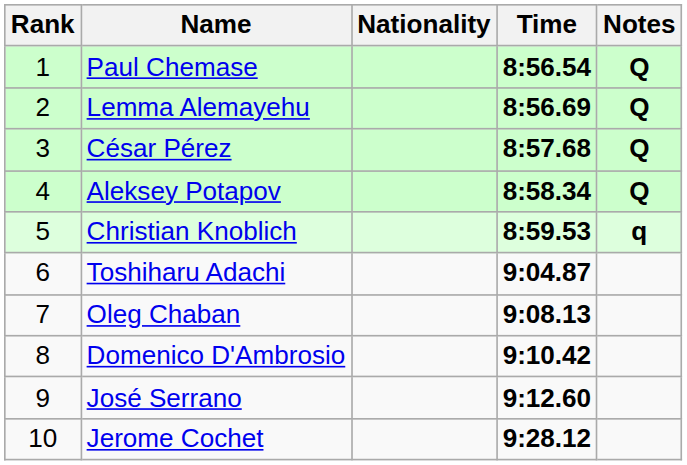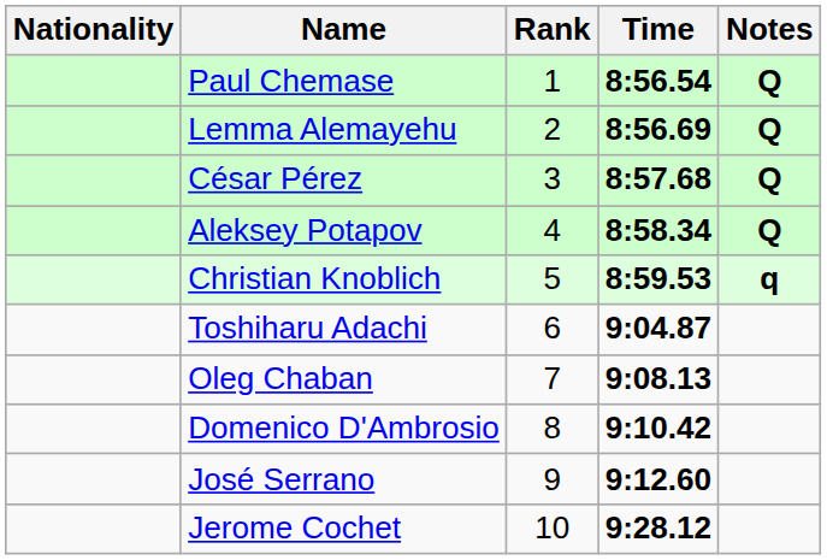 <table class="wikitable sortable" style="text-align:center">
 <tr>
+<th>Nationality</th>
+<th>Name</th>
 <th>Rank</th>
-<th>Name</th>
-<th>Nationality</th>
 <th>Time</th>
 <th>Notes</th>
 </tr>
 <tr bgcolor=ccffcc>
+<td align=left></td>
+<td align=left><a href='#'>Paul Chemase</a></td>
 <td>1</td>
-<td align=left><a href='#'>Paul Chemase</a></td>
-<td align=left></td>
 <td><strong>8:56.54</strong></td>
 <td><strong>Q</strong></td>
 </tr>
 <tr bgcolor=ccffcc>
+<td align=left></td>
+<td align=left><a href='#'>Lemma Alemayehu</a></td>
 <td>2</td>
-<td align=left><a href='#'>Lemma Alemayehu</a></td>
-<td align=left></td>
 <td><strong>8:56.69</strong></td>
 <td><strong>Q</strong></td>
 </tr>
 <tr bgcolor=ccffcc>
+<td align=left></td>
+<td align=left><a href='#'>César Pérez</a></td>
 <td>3</td>
-<td align=left><a href='#'>César Pérez</a></td>
-<td align=left></td>
 <td><strong>8:57.68</strong></td>
 <td><strong>Q</strong></td>
 </tr>
 <tr bgcolor=ccffcc>
+<td align=left></td>
+<td align=left><a href='#'>Aleksey Potapov</a></td>
 <td>4</td>
-<td align=left><a href='#'>Aleksey Potapov</a></td>
-<td align=left></td>
 <td><strong>8:58.34</strong></td>
 <td><strong>Q</strong></td>
 </tr>
 <tr bgcolor=ddffdd>
+<td align=left></td>
+<td align=left><a href='#'>Christian Knoblich</a></td>
 <td>5</td>
-<td align=left><a href='#'>Christian Knoblich</a></td>
-<td align=left></td>
 <td><strong>8:59.53</strong></td>
 <td><strong>q</strong></td>
 </tr>
 <tr>
+<td align=left></td>
+<td align=left><a href='#'>Toshiharu Adachi</a></td>
 <td>6</td>
-<td align=left><a href='#'>Toshiharu Adachi</a></td>
-<td align=left></td>
 <td><strong>9:04.87</strong></td>
 <td></td>
 </tr>
 <tr>
+<td align=left></td>
+<td align=left><a href='#'>Oleg Chaban</a></td>
 <td>7</td>
-<td align=left><a href='#'>Oleg Chaban</a></td>
-<td align=left></td>
 <td><strong>9:08.13</strong></td>
 <td></td>
 </tr>
 <tr>
+<td align=left></td>
+<td align=left><a href='#'>Domenico D'Ambrosio</a></td>
 <td>8</td>
-<td align=left><a href='#'>Domenico D'Ambrosio</a></td>
-<td align=left></td>
 <td><strong>9:10.42</strong></td>
 <td></td>
 </tr>
 <tr>
+<td align=left></td>
+<td align=left><a href='#'>José Serrano</a></td>
 <td>9</td>
-<td align=left><a href='#'>José Serrano</a></td>
-<td align=left></td>
 <td><strong>9:12.60</strong></td>
 <td></td>
 </tr>
 <tr>
+<td align=left></td>
+<td align=left><a href='#'>Jerome Cochet</a></td>
 <td>10</td>
-<td align=left><a href='#'>Jerome Cochet</a></td>
-<td align=left></td>
 <td><strong>9:28.12</strong></td>
 <td></td>
 </tr>
 </table>
